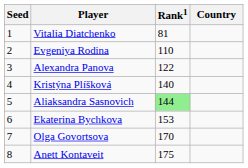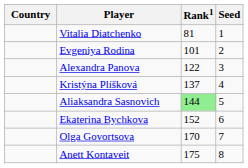 <table class="sortable wikitable">
 <tr>
-<th>Seed</th>
+<th width="70">Country</th>
 <th width="175">Player</th>
 <th>Rank<sup>1</sup></th>
-<th width="70">Country</th>
+<th>Seed</th>
 </tr>
 <tr>
-<td>1</td>
+<td></td>
 <td><a href='#'>Vitalia Diatchenko</a></td>
 <td>81</td>
-<td></td>
+<td>1</td>
 </tr>
 <tr>
+<td></td>
+<td><a href='#'>Evgeniya Rodina</a></td>
+<td>101</td>
 <td>2</td>
-<td><a href='#'>Evgeniya Rodina</a></td>
-<td>110</td>
-<td></td>
 </tr>
 <tr>
-<td>3</td>
+<td></td>
 <td><a href='#'>Alexandra Panova</a></td>
 <td>122</td>
-<td></td>
+<td>3</td>
 </tr>
 <tr>
+<td></td>
+<td><a href='#'>Kristýna Plíšková</a></td>
+<td>137</td>
 <td>4</td>
-<td><a href='#'>Kristýna Plíšková</a></td>
-<td>140</td>
-<td></td>
 </tr>
 <tr>
-<td>5</td>
+<td></td>
 <td><a href='#'>Aliaksandra Sasnovich</a></td>
 <td style="background: lightgreen;">144</td>
-<td></td>
+<td>5</td>
 </tr>
 <tr>
+<td></td>
+<td><a href='#'>Ekaterina Bychkova</a></td>
+<td>152</td>
 <td>6</td>
-<td><a href='#'>Ekaterina Bychkova</a></td>
-<td>153</td>
-<td></td>
 </tr>
 <tr>
-<td>7</td>
+<td></td>
 <td><a href='#'>Olga Govortsova</a></td>
 <td>170</td>
-<td></td>
+<td>7</td>
 </tr>
 <tr>
-<td>8</td>
+<td></td>
 <td><a href='#'>Anett Kontaveit</a></td>
 <td>175</td>
-<td></td>
+<td>8</td>
 </tr>
 </table>
